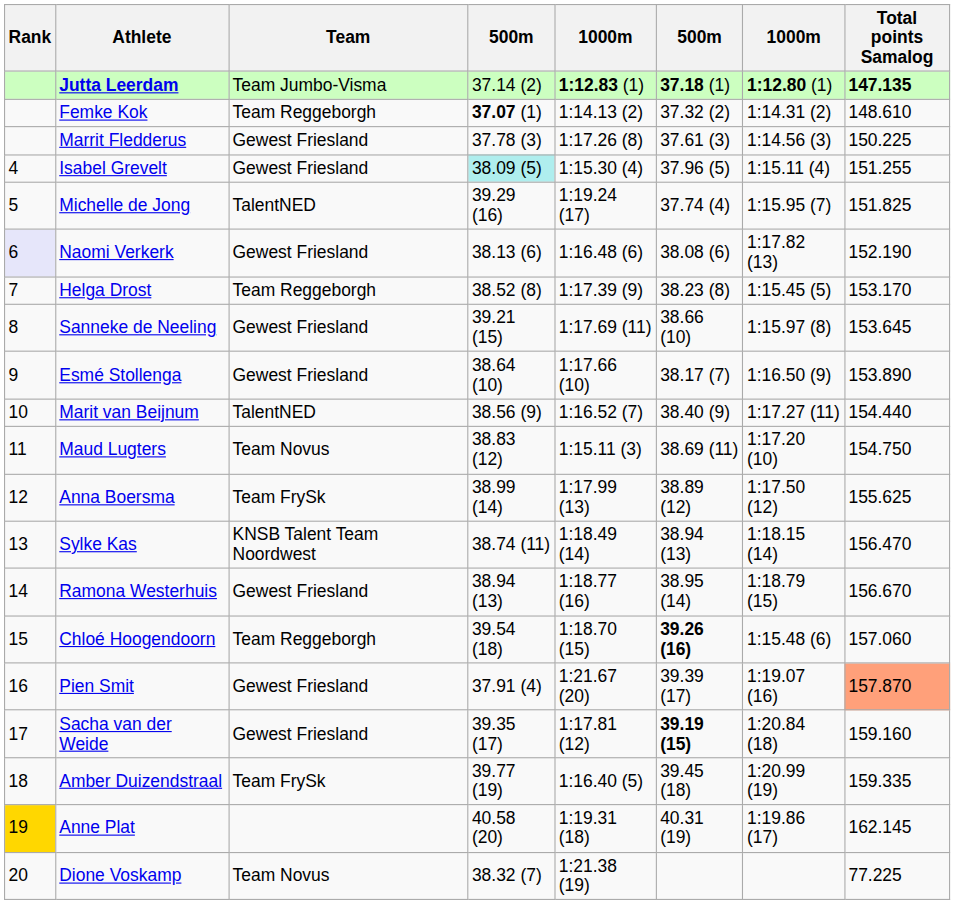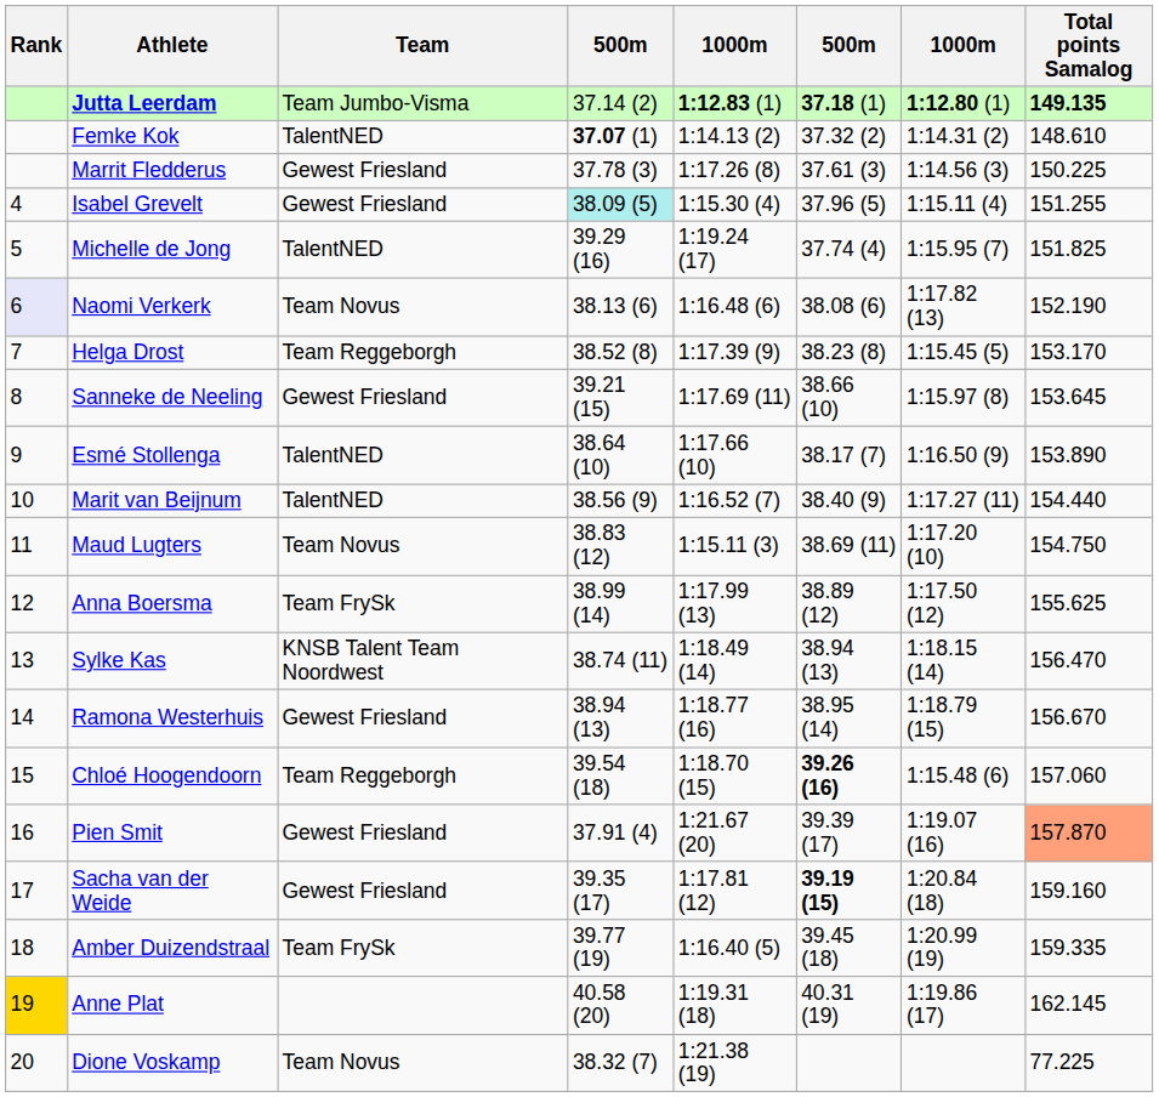 <table class="wikitable = sortable">
 <tr>
 <th>Rank</th>
 <th>Athlete</th>
 <th>Team</th>
 <th>500m</th>
 <th>1000m</th>
 <th>500m</th>
 <th>1000m</th>
 <th>Total points <br> Samalog</th>
 </tr>
 <tr bgcolor=ccffc>
 <td></td>
 <td><strong><a href='#'>Jutta Leerdam</a></strong></td>
 <td>Team Jumbo-Visma</td>
 <td>37.14 (2)</td>
 <td><strong>1:12.83</strong> (1)</td>
 <td><strong>37.18</strong> (1)</td>
 <td><strong>1:12.80</strong> (1)</td>
-<td><strong>147.135</strong></td>
+<td><strong>149.135</strong></td>
 </tr>
 <tr>
 <td></td>
 <td><a href='#'>Femke Kok</a></td>
-<td>Team Reggeborgh</td>
+<td>TalentNED</td>
 <td><strong>37.07</strong> (1)</td>
 <td>1:14.13 (2)</td>
 <td>37.32 (2)</td>
 <td>1:14.31 (2)</td>
 <td>148.610</td>
 </tr>
 <tr>
 <td></td>
 <td><a href='#'>Marrit Fledderus</a></td>
 <td>Gewest Friesland</td>
 <td>37.78 (3)</td>
 <td>1:17.26 (8)</td>
 <td>37.61 (3)</td>
 <td>1:14.56 (3)</td>
 <td>150.225</td>
 </tr>
 <tr>
 <td>4</td>
 <td><a href='#'>Isabel Grevelt</a></td>
 <td>Gewest Friesland</td>
 <td style="background: paleturquoise;">38.09 (5)</td>
 <td>1:15.30 (4)</td>
 <td>37.96 (5)</td>
 <td>1:15.11 (4)</td>
 <td>151.255</td>
 </tr>
 <tr>
 <td>5</td>
 <td><a href='#'>Michelle de Jong</a></td>
 <td>TalentNED</td>
 <td>39.29 (16)</td>
 <td>1:19.24 (17)</td>
 <td>37.74 (4)</td>
 <td>1:15.95 (7)</td>
 <td>151.825</td>
 </tr>
 <tr>
 <td style="background: lavender;">6</td>
 <td><a href='#'>Naomi Verkerk</a></td>
-<td>Gewest Friesland</td>
+<td>Team Novus</td>
 <td>38.13 (6)</td>
 <td>1:16.48 (6)</td>
 <td>38.08 (6)</td>
 <td>1:17.82 (13)</td>
 <td>152.190</td>
 </tr>
 <tr>
 <td>7</td>
 <td><a href='#'>Helga Drost</a></td>
 <td>Team Reggeborgh</td>
 <td>38.52 (8)</td>
 <td>1:17.39 (9)</td>
 <td>38.23 (8)</td>
 <td>1:15.45 (5)</td>
 <td>153.170</td>
 </tr>
 <tr>
 <td>8</td>
 <td><a href='#'>Sanneke de Neeling</a></td>
 <td>Gewest Friesland</td>
 <td>39.21 (15)</td>
 <td>1:17.69 (11)</td>
 <td>38.66 (10)</td>
 <td>1:15.97 (8)</td>
 <td>153.645</td>
 </tr>
 <tr>
 <td>9</td>
 <td><a href='#'>Esmé Stollenga</a></td>
-<td>Gewest Friesland</td>
+<td>TalentNED</td>
 <td>38.64 (10)</td>
 <td>1:17.66 (10)</td>
 <td>38.17 (7)</td>
 <td>1:16.50 (9)</td>
 <td>153.890</td>
 </tr>
 <tr>
 <td>10</td>
 <td><a href='#'>Marit van Beijnum</a></td>
 <td>TalentNED</td>
 <td>38.56 (9)</td>
 <td>1:16.52 (7)</td>
 <td>38.40 (9)</td>
 <td>1:17.27 (11)</td>
 <td>154.440</td>
 </tr>
 <tr>
 <td>11</td>
 <td><a href='#'>Maud Lugters</a></td>
 <td>Team Novus</td>
 <td>38.83 (12)</td>
 <td>1:15.11 (3)</td>
 <td>38.69 (11)</td>
 <td>1:17.20 (10)</td>
 <td>154.750</td>
 </tr>
 <tr>
 <td>12</td>
 <td><a href='#'>Anna Boersma</a></td>
 <td>Team FrySk</td>
 <td>38.99 (14)</td>
 <td>1:17.99 (13)</td>
 <td>38.89 (12)</td>
 <td>1:17.50 (12)</td>
 <td>155.625</td>
 </tr>
 <tr>
 <td>13</td>
 <td><a href='#'>Sylke Kas</a></td>
 <td>KNSB Talent Team Noordwest</td>
 <td>38.74 (11)</td>
 <td>1:18.49 (14)</td>
 <td>38.94 (13)</td>
 <td>1:18.15 (14)</td>
 <td>156.470</td>
 </tr>
 <tr>
 <td>14</td>
 <td><a href='#'>Ramona Westerhuis</a></td>
 <td>Gewest Friesland</td>
 <td>38.94 (13)</td>
 <td>1:18.77 (16)</td>
 <td>38.95 (14)</td>
 <td>1:18.79 (15)</td>
 <td>156.670</td>
 </tr>
 <tr>
 <td>15</td>
 <td><a href='#'>Chloé Hoogendoorn</a></td>
 <td>Team Reggeborgh</td>
 <td>39.54 (18)</td>
 <td>1:18.70 (15)</td>
 <td><strong>39.26 (16)</strong></td>
 <td>1:15.48 (6)</td>
 <td>157.060</td>
 </tr>
 <tr>
 <td>16</td>
 <td><a href='#'>Pien Smit</a></td>
 <td>Gewest Friesland</td>
 <td>37.91 (4)</td>
 <td>1:21.67 (20)</td>
 <td>39.39 (17)</td>
 <td>1:19.07 (16)</td>
 <td style="background: lightsalmon;">157.870</td>
 </tr>
 <tr>
 <td>17</td>
 <td><a href='#'>Sacha van der Weide</a></td>
 <td>Gewest Friesland</td>
 <td>39.35 (17)</td>
 <td>1:17.81 (12)</td>
 <td><strong>39.19 (15)</strong></td>
 <td>1:20.84 (18)</td>
 <td>159.160</td>
 </tr>
 <tr>
 <td>18</td>
 <td><a href='#'>Amber Duizendstraal</a></td>
 <td>Team FrySk</td>
 <td>39.77 (19)</td>
 <td>1:16.40 (5)</td>
 <td>39.45 (18)</td>
 <td>1:20.99 (19)</td>
 <td>159.335</td>
 </tr>
 <tr>
 <td style="background: gold;">19</td>
 <td><a href='#'>Anne Plat</a></td>
 <td></td>
 <td>40.58 (20)</td>
 <td>1:19.31 (18)</td>
 <td>40.31 (19)</td>
 <td>1:19.86 (17)</td>
 <td>162.145</td>
 </tr>
 <tr>
 <td>20</td>
 <td><a href='#'>Dione Voskamp</a></td>
 <td>Team Novus</td>
 <td>38.32 (7)</td>
 <td>1:21.38 (19)</td>
 <td></td>
 <td></td>
 <td>77.225</td>
 </tr>
 </table>
